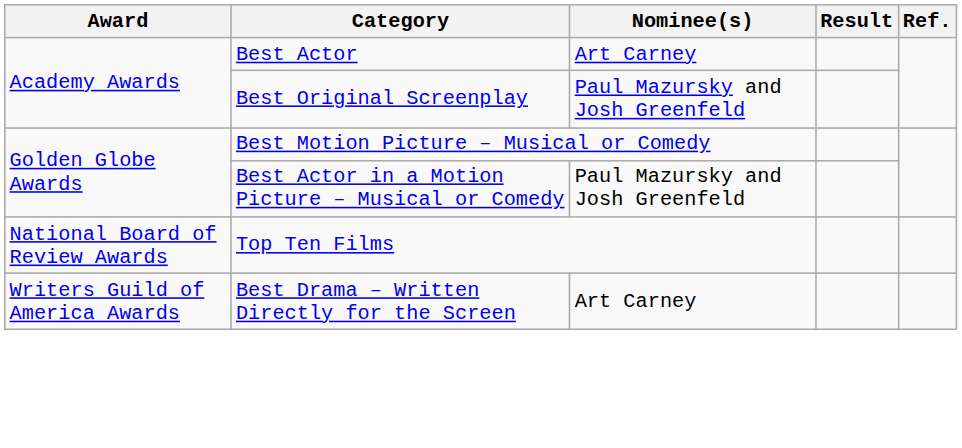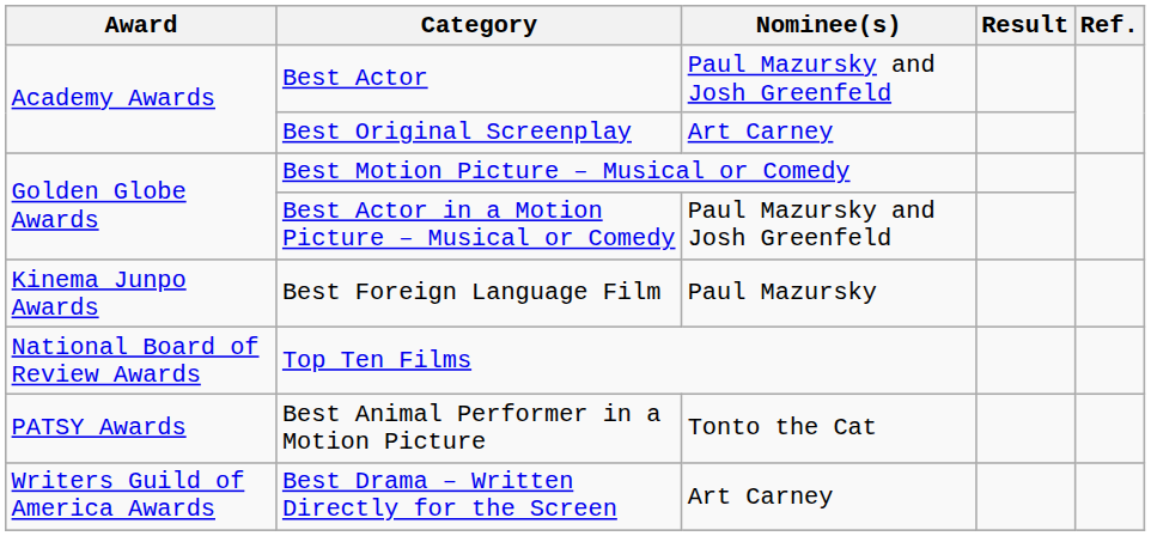 <table class="wikitable plainrowheaders">
 <tr>
 <th>Award</th>
 <th>Category</th>
 <th>Nominee(s)</th>
 <th>Result</th>
 <th>Ref.</th>
 </tr>
 <tr>
 <td rowspan="2"><a href='#'>Academy Awards</a></td>
 <td><a href='#'>Best Actor</a></td>
-<td><a href='#'>Art Carney</a></td>
+<td><a href='#'>Paul Mazursky</a> and <a href='#'>Josh Greenfeld</a></td>
 <td></td>
 <td align="center" rowspan="2"></td>
 </tr>
 <tr>
 <td><a href='#'>Best Original Screenplay</a></td>
-<td><a href='#'>Paul Mazursky</a> and <a href='#'>Josh Greenfeld</a></td>
+<td><a href='#'>Art Carney</a></td>
 <td></td>
 </tr>
 <tr>
 <td rowspan="2"><a href='#'>Golden Globe Awards</a></td>
 <td colspan="2"><a href='#'>Best Motion Picture – Musical or Comedy</a></td>
 <td></td>
 <td align="center" rowspan="2"></td>
 </tr>
 <tr>
 <td><a href='#'>Best Actor in a Motion Picture – Musical or Comedy</a></td>
 <td>Paul Mazursky and Josh Greenfeld</td>
 <td></td>
 </tr>
 <tr>
+<td><a href='#'>Kinema Junpo Awards</a></td>
+<td>Best Foreign Language Film</td>
+<td>Paul Mazursky</td>
+<td></td>
+<td align="center"></td>
+</tr>
+<tr>
 <td><a href='#'>National Board of Review Awards</a></td>
 <td colspan="2"><a href='#'>Top Ten Films</a></td>
+<td></td>
+<td align="center"></td>
+</tr>
+<tr>
+<td><a href='#'>PATSY Awards</a></td>
+<td>Best Animal Performer in a Motion Picture</td>
+<td>Tonto the Cat</td>
 <td></td>
 <td align="center"></td>
 </tr>
 <tr>
 <td><a href='#'>Writers Guild of America Awards</a></td>
 <td><a href='#'>Best Drama – Written Directly for the Screen</a></td>
 <td>Art Carney</td>
 <td></td>
 <td align="center"></td>
 </tr>
 </table>
